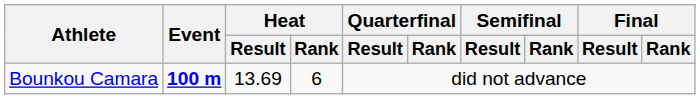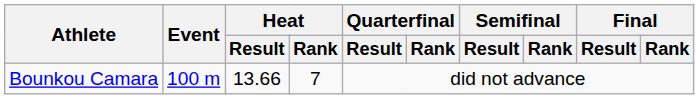 <table class=wikitable style="font-size:90%">
 <tr>
 <th rowspan="2">Athlete</th>
 <th rowspan="2">Event</th>
 <th colspan="2">Heat</th>
 <th colspan="2">Quarterfinal</th>
 <th colspan="2">Semifinal</th>
 <th colspan="2">Final</th>
 </tr>
 <tr style="font-size:95%">
 <th>Result</th>
 <th>Rank</th>
 <th>Result</th>
 <th>Rank</th>
 <th>Result</th>
 <th>Rank</th>
 <th>Result</th>
 <th>Rank</th>
 </tr>
 <tr align=center>
 <td align=left><a href='#'>Bounkou Camara</a></td>
-<td align=left><strong><a href='#'>100 m</a></strong></td>
-<td>13.69</td>
-<td>6</td>
+<td align=left><a href='#'>100 m</a></td>
+<td>13.66</td>
+<td>7</td>
 <td colspan=6>did not advance</td>
 </tr>
 </table>
